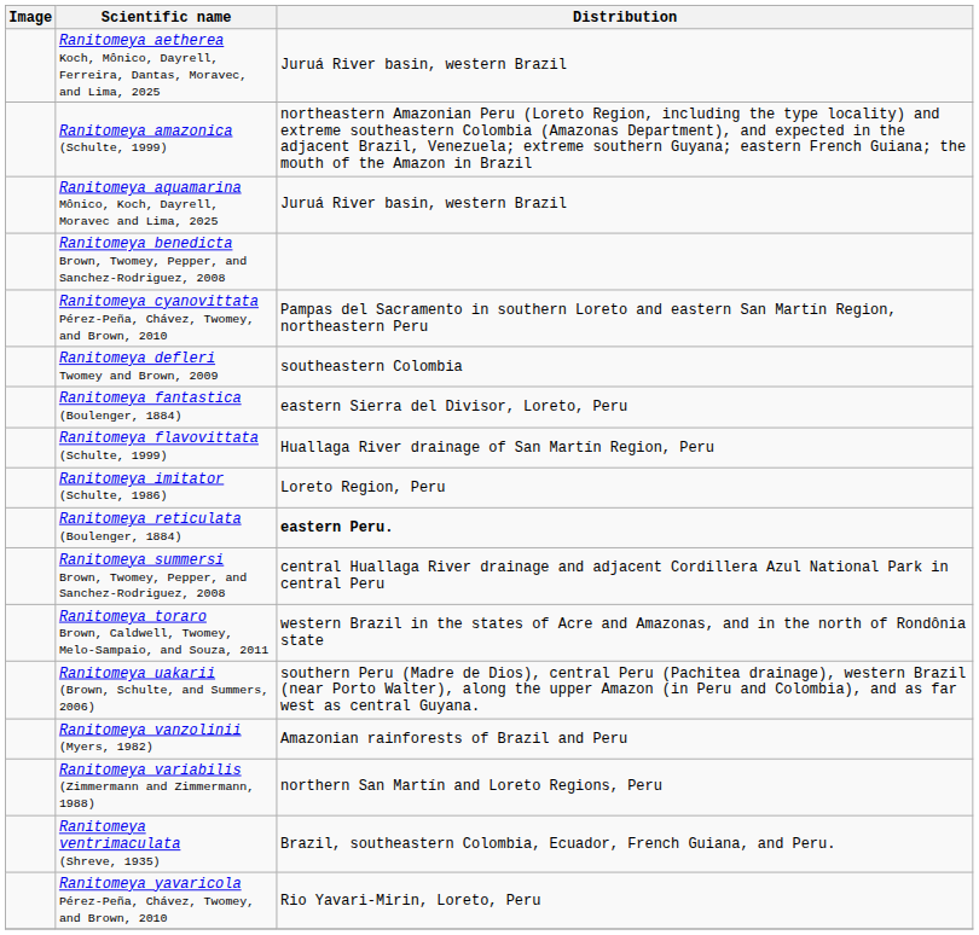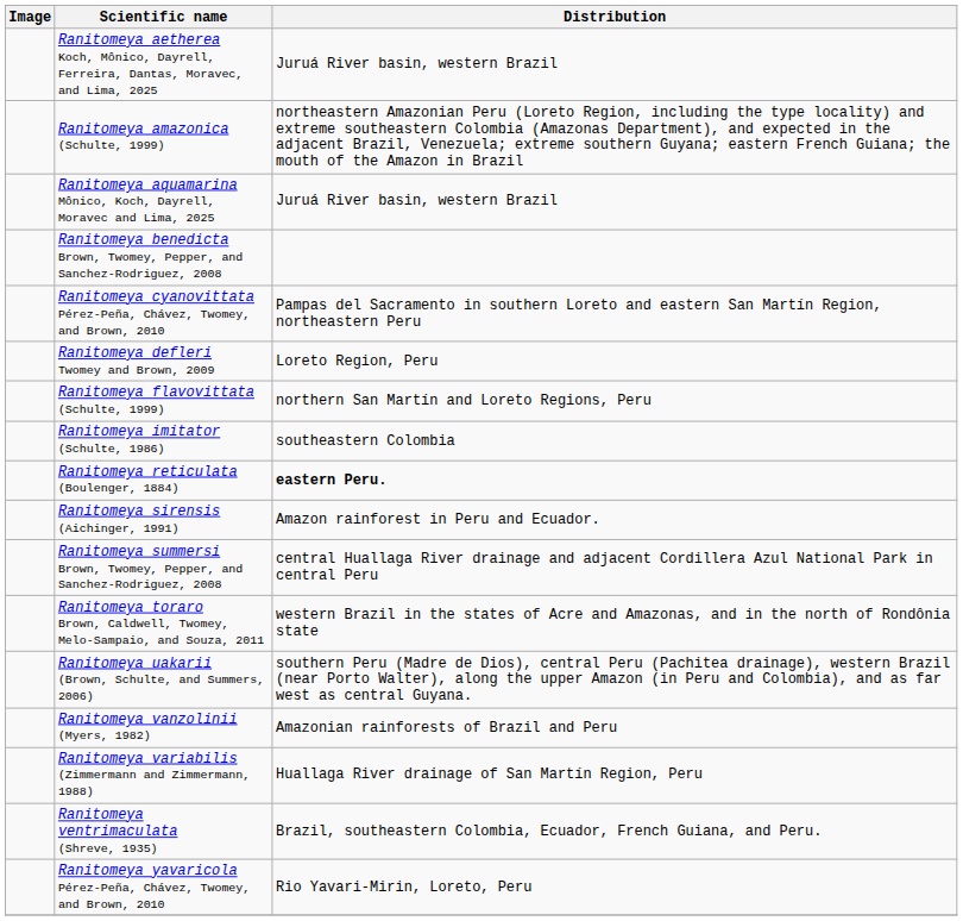 <table class="wikitable sortable collapsible">
 <tr>
 <th>Image</th>
 <th>Scientific name</th>
 <th>Distribution</th>
 </tr>
 <tr>
 <td></td>
 <td><em><a href='#'>Ranitomeya aetherea</a></em><br><small>Koch, Mônico, Dayrell, Ferreira, Dantas, Moravec, and Lima, 2025</small></td>
 <td>Juruá River basin, western Brazil</td>
 </tr>
 <tr>
 <td></td>
 <td><em><a href='#'>Ranitomeya amazonica</a></em><br><small>(Schulte, 1999)</small></td>
 <td>northeastern Amazonian Peru (Loreto Region, including the type locality) and extreme southeastern Colombia (Amazonas Department), and expected in the adjacent Brazil, Venezuela; extreme southern Guyana; eastern French Guiana; the mouth of the Amazon in Brazil</td>
 </tr>
 <tr>
 <td></td>
 <td><em><a href='#'>Ranitomeya aquamarina</a></em><br><small>Mônico, Koch, Dayrell, Moravec and Lima, 2025</small></td>
 <td>Juruá River basin, western Brazil</td>
 </tr>
 <tr>
 <td></td>
 <td><em><a href='#'>Ranitomeya benedicta</a></em><br><small>Brown, Twomey, Pepper, and Sanchez-Rodriguez, 2008</small></td>
 <td></td>
 </tr>
 <tr>
 <td></td>
 <td><em><a href='#'>Ranitomeya cyanovittata</a></em><br><small>Pérez-Peña, Chávez, Twomey, and Brown, 2010</small></td>
 <td>Pampas del Sacramento in southern Loreto and eastern San Martín Region, northeastern Peru</td>
 </tr>
 <tr>
 <td></td>
 <td><em><a href='#'>Ranitomeya defleri</a></em><br><small>Twomey and Brown, 2009</small></td>
-<td>southeastern Colombia</td>
-</tr>
-<tr>
-<td></td>
-<td><em><a href='#'>Ranitomeya fantastica</a></em><br><small>(Boulenger, 1884)</small></td>
-<td>eastern Sierra del Divisor, Loreto, Peru</td>
+<td>Loreto Region, Peru</td>
 </tr>
 <tr>
 <td></td>
 <td><em><a href='#'>Ranitomeya flavovittata</a></em><br><small>(Schulte, 1999)</small></td>
-<td>Huallaga River drainage of San Martín Region, Peru</td>
+<td>northern San Martín and Loreto Regions, Peru</td>
 </tr>
 <tr>
 <td></td>
 <td><em><a href='#'>Ranitomeya imitator</a></em><br><small>(Schulte, 1986)</small></td>
-<td>Loreto Region, Peru</td>
+<td>southeastern Colombia</td>
 </tr>
 <tr>
 <td></td>
 <td><em><a href='#'>Ranitomeya reticulata</a></em><br><small>(Boulenger, 1884)</small></td>
 <td><strong>eastern Peru.</strong></td>
+</tr>
+<tr>
+<td></td>
+<td><em><a href='#'>Ranitomeya sirensis</a></em><br><small>(Aichinger, 1991)</small></td>
+<td>Amazon rainforest in Peru and Ecuador.</td>
 </tr>
 <tr>
 <td></td>
 <td><em><a href='#'>Ranitomeya summersi</a></em><br><small>Brown, Twomey, Pepper, and Sanchez-Rodriguez, 2008</small></td>
 <td>central Huallaga River drainage and adjacent Cordillera Azul National Park in central Peru</td>
 </tr>
 <tr>
 <td></td>
 <td><em><a href='#'>Ranitomeya toraro</a></em><br><small>Brown, Caldwell, Twomey, Melo-Sampaio, and Souza, 2011</small></td>
 <td>western Brazil in the states of Acre and Amazonas, and in the north of Rondônia state</td>
 </tr>
 <tr>
 <td></td>
 <td><em><a href='#'>Ranitomeya uakarii</a></em><br><small>(Brown, Schulte, and Summers, 2006)</small></td>
 <td>southern Peru (Madre de Dios), central Peru (Pachitea drainage), western Brazil (near Porto Walter), along the upper Amazon (in Peru and Colombia), and as far west as central Guyana.</td>
 </tr>
 <tr>
 <td></td>
 <td><em><a href='#'>Ranitomeya vanzolinii</a></em><br><small>(Myers, 1982)</small></td>
 <td>Amazonian rainforests of Brazil and Peru</td>
 </tr>
 <tr>
 <td></td>
 <td><em><a href='#'>Ranitomeya variabilis</a></em><br><small>(Zimmermann and Zimmermann, 1988)</small></td>
-<td>northern San Martín and Loreto Regions, Peru</td>
+<td>Huallaga River drainage of San Martín Region, Peru</td>
 </tr>
 <tr>
 <td></td>
 <td><em><a href='#'>Ranitomeya ventrimaculata</a></em><br><small>(Shreve, 1935)</small></td>
 <td>Brazil, southeastern Colombia, Ecuador, French Guiana, and Peru.</td>
 </tr>
 <tr>
 <td></td>
 <td><em><a href='#'>Ranitomeya yavaricola</a></em><br><small>Pérez-Peña, Chávez, Twomey, and Brown, 2010</small></td>
 <td>Rio Yavari-Mirin, Loreto, Peru</td>
 </tr>
 <tr>
 </tr>
 </table>
